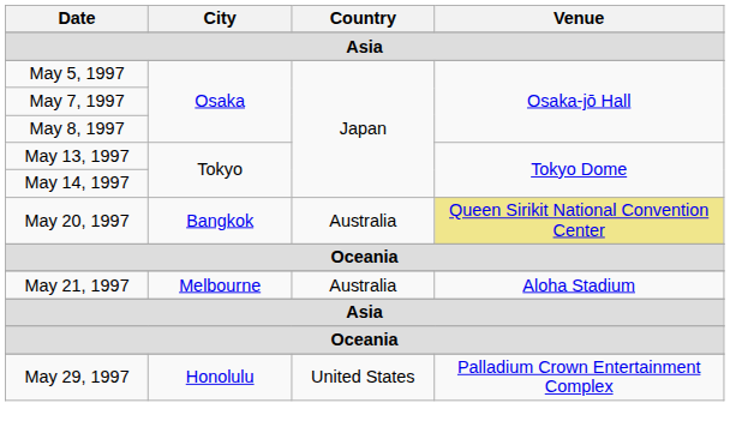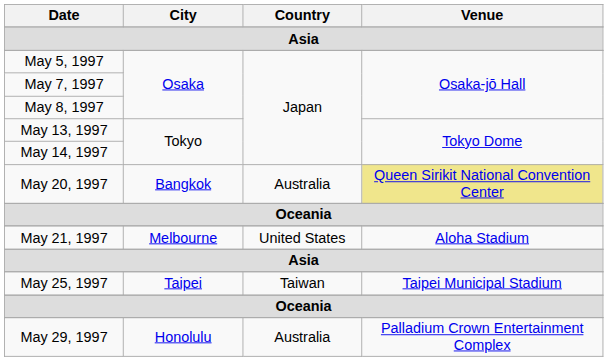 <table class="wikitable" style="text-align:center;">
 <tr>
 <th width="125">Date</th>
 <th width="125">City</th>
 <th width="125">Country</th>
 <th width="260">Venue</th>
 </tr>
 <tr>
 </tr>
 <tr bgcolor="#DDDDDD">
 <td colspan=4 align=center><strong>Asia</strong></td>
 </tr>
 <tr bgcolor="#CCCCCC">
 </tr>
 <tr>
 <td>May 5, 1997</td>
 <td rowspan=3><a href='#'>Osaka</a></td>
 <td rowspan=5>Japan</td>
 <td rowspan=3><a href='#'>Osaka-jō Hall</a></td>
 </tr>
 <tr>
 <td>May 7, 1997</td>
 </tr>
 <tr>
 <td>May 8, 1997</td>
 </tr>
 <tr>
 <td>May 13, 1997</td>
 <td rowspan=2>Tokyo</td>
 <td rowspan=2><a href='#'>Tokyo Dome</a></td>
 </tr>
 <tr>
 <td>May 14, 1997</td>
 </tr>
 <tr>
 <td>May 20, 1997</td>
 <td><a href='#'>Bangkok</a></td>
 <td>Australia</td>
 <td style="background: khaki;"><a href='#'>Queen Sirikit National Convention Center</a></td>
 </tr>
 <tr>
 </tr>
 <tr bgcolor="#DDDDDD">
 <td colspan=4><strong>Oceania</strong></td>
 </tr>
 <tr bgcolor="#CCCCCC">
 </tr>
 <tr>
 <td>May 21, 1997</td>
 <td><a href='#'>Melbourne</a></td>
-<td>Australia</td>
+<td>United States</td>
 <td><a href='#'>Aloha Stadium</a></td>
 </tr>
 <tr>
 </tr>
 <tr bgcolor="#DDDDDD">
 <td colspan=4 align=center><strong>Asia</strong></td>
 </tr>
 <tr bgcolor="#CCCCCC">
+</tr>
+<tr>
+<td>May 25, 1997</td>
+<td><a href='#'>Taipei</a></td>
+<td>Taiwan</td>
+<td><a href='#'>Taipei Municipal Stadium</a></td>
 </tr>
 <tr>
 </tr>
 <tr bgcolor="#DDDDDD">
 <td colspan=4 align=center><strong>Oceania</strong></td>
 </tr>
 <tr bgcolor="#CCCCCC">
 </tr>
 <tr>
 <td>May 29, 1997</td>
 <td><a href='#'>Honolulu</a></td>
-<td>United States</td>
+<td>Australia</td>
 <td><a href='#'>Palladium Crown Entertainment Complex</a></td>
 </tr>
 </table>
